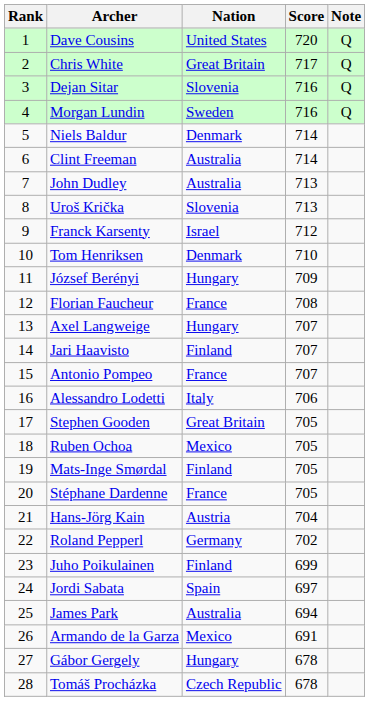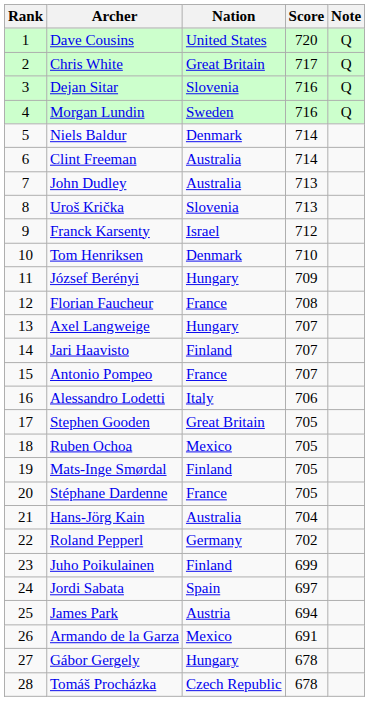 <table class="wikitable sortable" style="text-align:center">
 <tr>
 <th>Rank</th>
 <th>Archer</th>
 <th>Nation</th>
 <th>Score</th>
 <th>Note</th>
 </tr>
 <tr bgcolor=ccffcc>
 <td>1</td>
 <td align=left><a href='#'>Dave Cousins</a></td>
 <td align=left> <a href='#'>United States</a></td>
 <td>720</td>
 <td>Q</td>
 </tr>
 <tr bgcolor=ccffcc>
 <td>2</td>
 <td align=left><a href='#'>Chris White</a></td>
 <td align=left> <a href='#'>Great Britain</a></td>
 <td>717</td>
 <td>Q</td>
 </tr>
 <tr bgcolor=ccffcc>
 <td>3</td>
 <td align=left><a href='#'>Dejan Sitar</a></td>
 <td align=left> <a href='#'>Slovenia</a></td>
 <td>716</td>
 <td>Q</td>
 </tr>
 <tr bgcolor=ccffcc>
 <td>4</td>
 <td align=left><a href='#'>Morgan Lundin</a></td>
 <td align=left> <a href='#'>Sweden</a></td>
 <td>716</td>
 <td>Q</td>
 </tr>
 <tr>
 <td>5</td>
 <td align=left><a href='#'>Niels Baldur</a></td>
 <td align=left> <a href='#'>Denmark</a></td>
 <td>714</td>
 <td></td>
 </tr>
 <tr>
 <td>6</td>
 <td align=left><a href='#'>Clint Freeman</a></td>
 <td align=left> <a href='#'>Australia</a></td>
 <td>714</td>
 <td></td>
 </tr>
 <tr>
 <td>7</td>
 <td align=left><a href='#'>John Dudley</a></td>
 <td align=left> <a href='#'>Australia</a></td>
 <td>713</td>
 <td></td>
 </tr>
 <tr>
 <td>8</td>
 <td align=left><a href='#'>Uroš Krička</a></td>
 <td align=left> <a href='#'>Slovenia</a></td>
 <td>713</td>
 <td></td>
 </tr>
 <tr>
 <td>9</td>
 <td align=left><a href='#'>Franck Karsenty</a></td>
 <td align=left> <a href='#'>Israel</a></td>
 <td>712</td>
 <td></td>
 </tr>
 <tr>
 <td>10</td>
 <td align=left><a href='#'>Tom Henriksen</a></td>
 <td align=left> <a href='#'>Denmark</a></td>
 <td>710</td>
 <td></td>
 </tr>
 <tr>
 <td>11</td>
 <td align=left><a href='#'>József Berényi</a></td>
 <td align=left> <a href='#'>Hungary</a></td>
 <td>709</td>
 <td></td>
 </tr>
 <tr>
 <td>12</td>
 <td align=left><a href='#'>Florian Faucheur</a></td>
 <td align=left> <a href='#'>France</a></td>
 <td>708</td>
 <td></td>
 </tr>
 <tr>
 <td>13</td>
 <td align=left><a href='#'>Axel Langweige</a></td>
 <td align=left> <a href='#'>Hungary</a></td>
 <td>707</td>
 <td></td>
 </tr>
 <tr>
 <td>14</td>
 <td align=left><a href='#'>Jari Haavisto</a></td>
 <td align=left> <a href='#'>Finland</a></td>
 <td>707</td>
 <td></td>
 </tr>
 <tr>
 <td>15</td>
 <td align=left><a href='#'>Antonio Pompeo</a></td>
 <td align=left> <a href='#'>France</a></td>
 <td>707</td>
 <td></td>
 </tr>
 <tr>
 <td>16</td>
 <td align=left><a href='#'>Alessandro Lodetti</a></td>
 <td align=left> <a href='#'>Italy</a></td>
 <td>706</td>
 <td></td>
 </tr>
 <tr>
 <td>17</td>
 <td align=left><a href='#'>Stephen Gooden</a></td>
 <td align=left> <a href='#'>Great Britain</a></td>
 <td>705</td>
 <td></td>
 </tr>
 <tr>
 <td>18</td>
 <td align=left><a href='#'>Ruben Ochoa</a></td>
 <td align=left> <a href='#'>Mexico</a></td>
 <td>705</td>
 <td></td>
 </tr>
 <tr>
 <td>19</td>
 <td align=left><a href='#'>Mats-Inge Smørdal</a></td>
 <td align=left> <a href='#'>Finland</a></td>
 <td>705</td>
 <td></td>
 </tr>
 <tr>
 <td>20</td>
 <td align=left><a href='#'>Stéphane Dardenne</a></td>
 <td align=left> <a href='#'>France</a></td>
 <td>705</td>
 <td></td>
 </tr>
 <tr>
 <td>21</td>
 <td align=left><a href='#'>Hans-Jörg Kain</a></td>
-<td align=left> <a href='#'>Austria</a></td>
+<td align=left> <a href='#'>Australia</a></td>
 <td>704</td>
 <td></td>
 </tr>
 <tr>
 <td>22</td>
 <td align=left><a href='#'>Roland Pepperl</a></td>
 <td align=left> <a href='#'>Germany</a></td>
 <td>702</td>
 <td></td>
 </tr>
 <tr>
 <td>23</td>
 <td align=left><a href='#'>Juho Poikulainen</a></td>
 <td align=left> <a href='#'>Finland</a></td>
 <td>699</td>
 <td></td>
 </tr>
 <tr>
 <td>24</td>
 <td align=left><a href='#'>Jordi Sabata</a></td>
 <td align=left> <a href='#'>Spain</a></td>
 <td>697</td>
 <td></td>
 </tr>
 <tr>
 <td>25</td>
 <td align=left><a href='#'>James Park</a></td>
-<td align=left> <a href='#'>Australia</a></td>
+<td align=left> <a href='#'>Austria</a></td>
 <td>694</td>
 <td></td>
 </tr>
 <tr>
 <td>26</td>
 <td align=left><a href='#'>Armando de la Garza</a></td>
 <td align=left> <a href='#'>Mexico</a></td>
 <td>691</td>
 <td></td>
 </tr>
 <tr>
 <td>27</td>
 <td align=left><a href='#'>Gábor Gergely</a></td>
 <td align=left> <a href='#'>Hungary</a></td>
 <td>678</td>
 <td></td>
 </tr>
 <tr>
 <td>28</td>
 <td align=left><a href='#'>Tomáš Procházka</a></td>
 <td align=left> <a href='#'>Czech Republic</a></td>
 <td>678</td>
 <td></td>
 </tr>
 </table>
